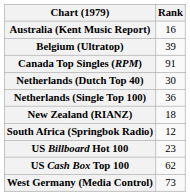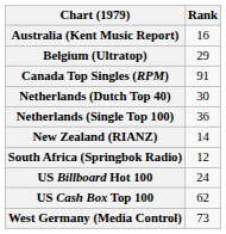 <table class="wikitable sortable plainrowheaders" style="text-align:center">
 <tr>
 <th>Chart (1979)</th>
 <th>Rank</th>
 </tr>
 <tr>
 <th scope="row">Australia (Kent Music Report)</th>
 <td>16</td>
 </tr>
 <tr>
 <th scope="row">Belgium (Ultratop)</th>
-<td>39</td>
+<td>29</td>
 </tr>
 <tr>
 <th scope="row">Canada Top Singles (<em>RPM</em>)</th>
 <td>91</td>
 </tr>
 <tr>
 <th scope="row">Netherlands (Dutch Top 40)</th>
 <td>30</td>
 </tr>
 <tr>
 <th scope="row">Netherlands (Single Top 100)</th>
 <td>36</td>
 </tr>
 <tr>
 <th scope="row">New Zealand (RIANZ)</th>
-<td>18</td>
+<td>14</td>
 </tr>
 <tr>
 <th scope="row">South Africa (Springbok Radio)</th>
 <td>12</td>
 </tr>
 <tr>
 <th scope="row">US <em>Billboard</em> Hot 100</th>
-<td>23</td>
+<td>24</td>
 </tr>
 <tr>
 <th scope="row">US <em>Cash Box</em> Top 100</th>
 <td>62</td>
 </tr>
 <tr>
 <th scope="row">West Germany (Media Control)</th>
 <td>73</td>
 </tr>
 </table>
